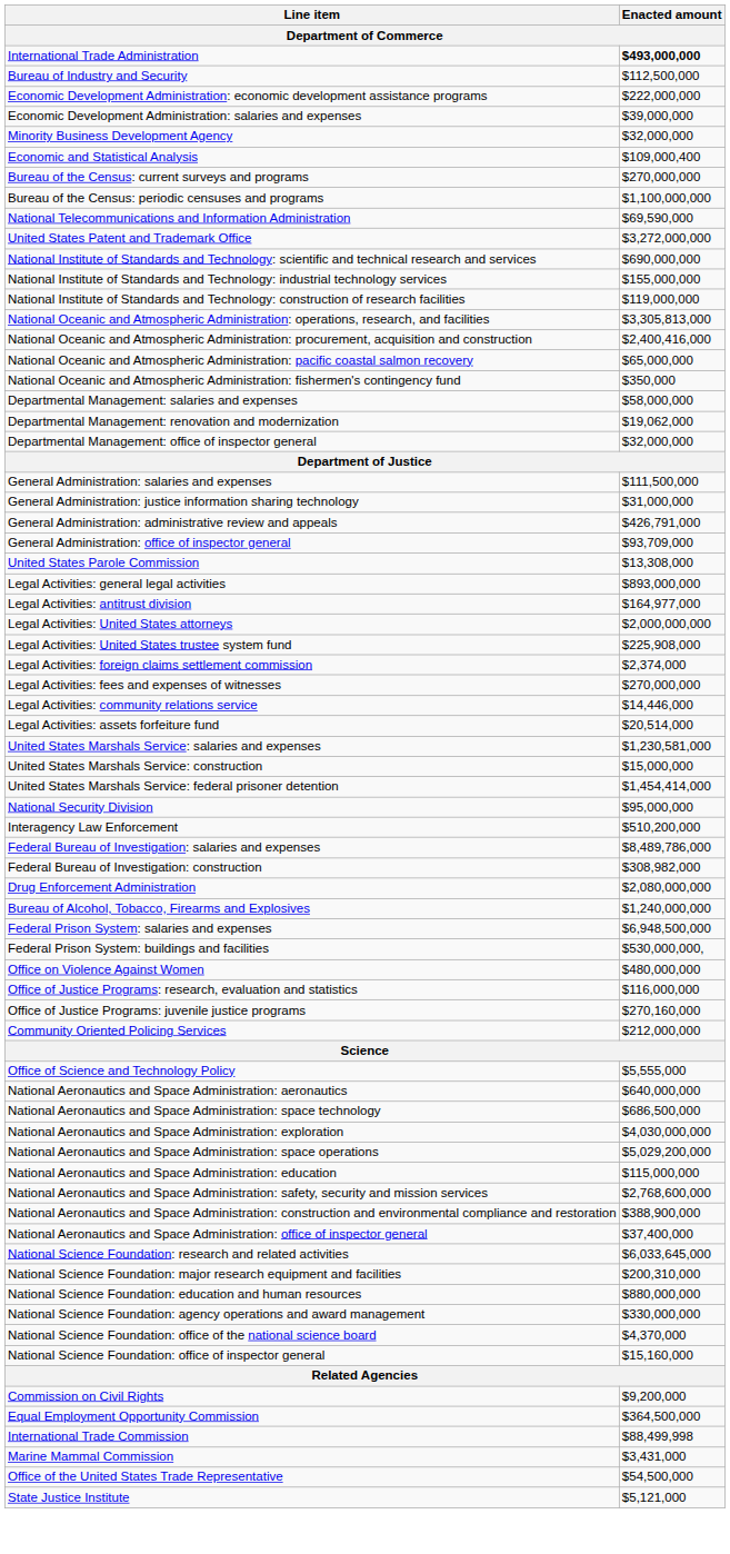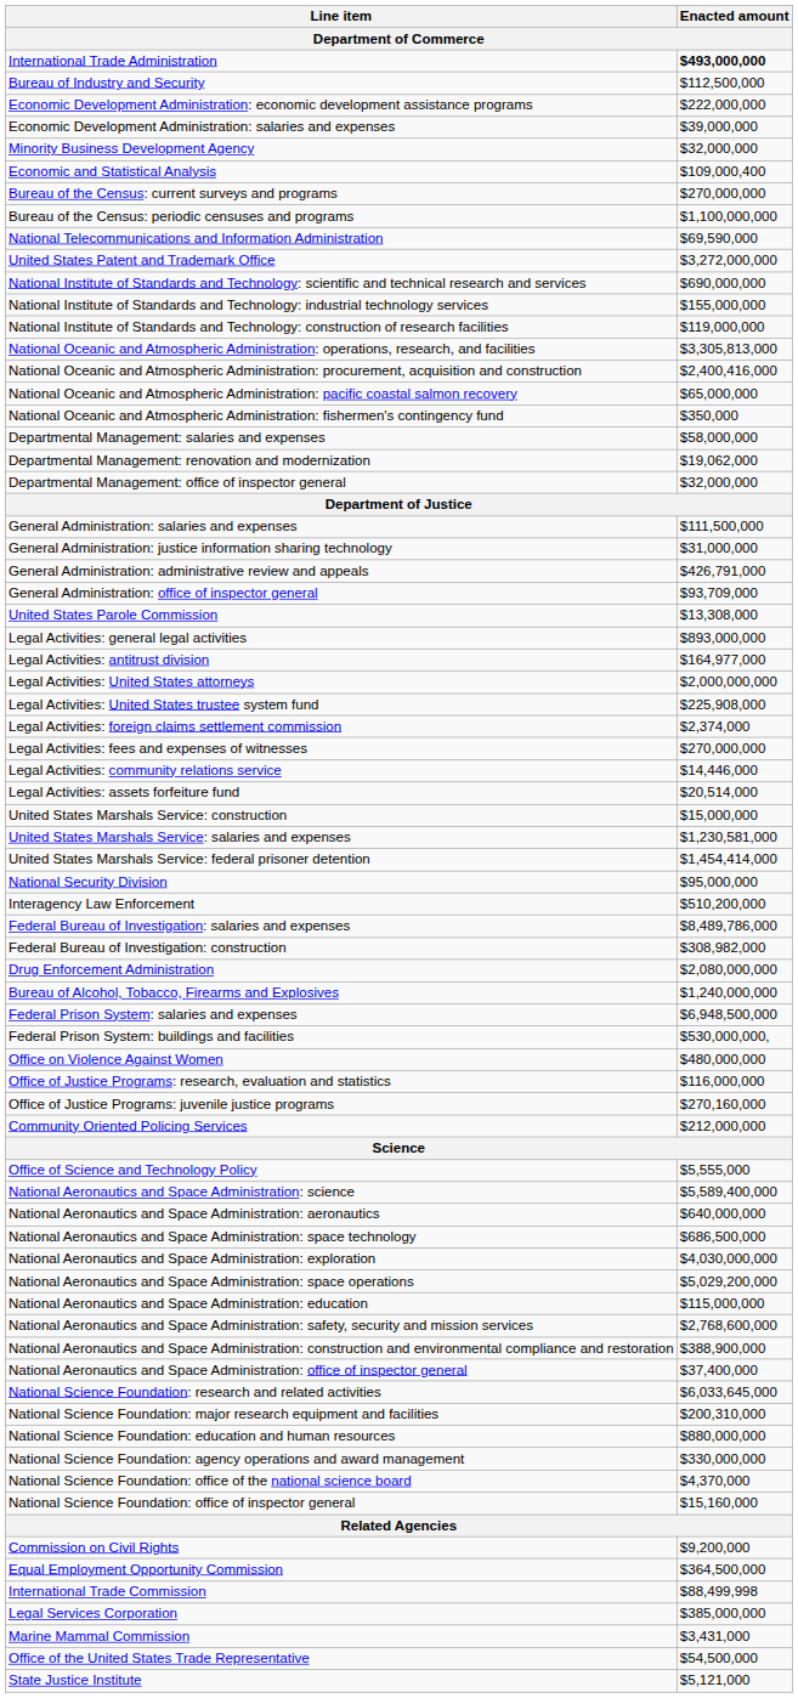 <table class="wikitable sortable">
 <tr>
 <th>Line item</th>
 <th>Enacted amount</th>
 </tr>
 <tr>
 <th colspan=2>Department of Commerce</th>
 </tr>
 <tr>
 <td><a href='#'>International Trade Administration</a></td>
 <td><strong>$493,000,000</strong></td>
 </tr>
 <tr>
 <td><a href='#'>Bureau of Industry and Security</a></td>
 <td>$112,500,000</td>
 </tr>
 <tr>
 <td><a href='#'>Economic Development Administration</a>: economic development assistance programs</td>
 <td>$222,000,000</td>
 </tr>
 <tr>
 <td>Economic Development Administration: salaries and expenses</td>
 <td>$39,000,000</td>
 </tr>
 <tr>
 <td><a href='#'>Minority Business Development Agency</a></td>
 <td>$32,000,000</td>
 </tr>
 <tr>
 <td><a href='#'>Economic and Statistical Analysis</a></td>
 <td>$109,000,400</td>
 </tr>
 <tr>
 <td><a href='#'>Bureau of the Census</a>: current surveys and programs</td>
 <td>$270,000,000</td>
 </tr>
 <tr>
 <td>Bureau of the Census: periodic censuses and programs</td>
 <td>$1,100,000,000</td>
 </tr>
 <tr>
 <td><a href='#'>National Telecommunications and Information Administration</a></td>
 <td>$69,590,000</td>
 </tr>
 <tr>
 <td><a href='#'>United States Patent and Trademark Office</a></td>
 <td>$3,272,000,000</td>
 </tr>
 <tr>
 <td><a href='#'>National Institute of Standards and Technology</a>: scientific and technical research and services</td>
 <td>$690,000,000</td>
 </tr>
 <tr>
 <td>National Institute of Standards and Technology: industrial technology services</td>
 <td>$155,000,000</td>
 </tr>
 <tr>
 <td>National Institute of Standards and Technology: construction of research facilities</td>
 <td>$119,000,000</td>
 </tr>
 <tr>
 <td><a href='#'>National Oceanic and Atmospheric Administration</a>: operations, research, and facilities</td>
 <td>$3,305,813,000</td>
 </tr>
 <tr>
 <td>National Oceanic and Atmospheric Administration: procurement, acquisition and construction</td>
 <td>$2,400,416,000</td>
 </tr>
 <tr>
 <td>National Oceanic and Atmospheric Administration: <a href='#'>pacific coastal salmon recovery</a></td>
 <td>$65,000,000</td>
 </tr>
 <tr>
 <td>National Oceanic and Atmospheric Administration: fishermen's contingency fund</td>
 <td>$350,000</td>
 </tr>
 <tr>
 <td>Departmental Management: salaries and expenses</td>
 <td>$58,000,000</td>
 </tr>
 <tr>
 <td>Departmental Management: renovation and modernization</td>
 <td>$19,062,000</td>
 </tr>
 <tr>
 <td>Departmental Management: office of inspector general</td>
 <td>$32,000,000</td>
 </tr>
 <tr>
 <th colspan=2>Department of Justice</th>
 </tr>
 <tr>
 <td>General Administration: salaries and expenses</td>
 <td>$111,500,000</td>
 </tr>
 <tr>
 <td>General Administration: justice information sharing technology</td>
 <td>$31,000,000</td>
 </tr>
 <tr>
 <td>General Administration: administrative review and appeals</td>
 <td>$426,791,000</td>
 </tr>
 <tr>
 <td>General Administration: <a href='#'>office of inspector general</a></td>
 <td>$93,709,000</td>
 </tr>
 <tr>
 <td><a href='#'>United States Parole Commission</a></td>
 <td>$13,308,000</td>
 </tr>
 <tr>
 <td>Legal Activities: general legal activities</td>
 <td>$893,000,000</td>
 </tr>
 <tr>
 <td>Legal Activities: <a href='#'>antitrust division</a></td>
 <td>$164,977,000</td>
 </tr>
 <tr>
 <td>Legal Activities: <a href='#'>United States attorneys</a></td>
 <td>$2,000,000,000</td>
 </tr>
 <tr>
 <td>Legal Activities: <a href='#'>United States trustee</a> system fund</td>
 <td>$225,908,000</td>
 </tr>
 <tr>
 <td>Legal Activities: <a href='#'>foreign claims settlement commission</a></td>
 <td>$2,374,000</td>
 </tr>
 <tr>
 <td>Legal Activities: fees and expenses of witnesses</td>
 <td>$270,000,000</td>
 </tr>
 <tr>
 <td>Legal Activities: <a href='#'>community relations service</a></td>
 <td>$14,446,000</td>
 </tr>
 <tr>
 <td>Legal Activities: assets forfeiture fund</td>
 <td>$20,514,000</td>
 </tr>
 <tr>
+<td>United States Marshals Service: construction</td>
+<td>$15,000,000</td>
+</tr>
+<tr>
 <td><a href='#'>United States Marshals Service</a>: salaries and expenses</td>
 <td>$1,230,581,000</td>
-</tr>
-<tr>
-<td>United States Marshals Service: construction</td>
-<td>$15,000,000</td>
 </tr>
 <tr>
 <td>United States Marshals Service: federal prisoner detention</td>
 <td>$1,454,414,000</td>
 </tr>
 <tr>
 <td><a href='#'>National Security Division</a></td>
 <td>$95,000,000</td>
 </tr>
 <tr>
 <td>Interagency Law Enforcement</td>
 <td>$510,200,000</td>
 </tr>
 <tr>
 <td><a href='#'>Federal Bureau of Investigation</a>: salaries and expenses</td>
 <td>$8,489,786,000</td>
 </tr>
 <tr>
 <td>Federal Bureau of Investigation: construction</td>
 <td>$308,982,000</td>
 </tr>
 <tr>
 <td><a href='#'>Drug Enforcement Administration</a></td>
 <td>$2,080,000,000</td>
 </tr>
 <tr>
 <td><a href='#'>Bureau of Alcohol, Tobacco, Firearms and Explosives</a></td>
 <td>$1,240,000,000</td>
 </tr>
 <tr>
 <td><a href='#'>Federal Prison System</a>: salaries and expenses</td>
 <td>$6,948,500,000</td>
 </tr>
 <tr>
 <td>Federal Prison System: buildings and facilities</td>
 <td>$530,000,000,</td>
 </tr>
 <tr>
 <td><a href='#'>Office on Violence Against Women</a></td>
 <td>$480,000,000</td>
 </tr>
 <tr>
 <td><a href='#'>Office of Justice Programs</a>: research, evaluation and statistics</td>
 <td>$116,000,000</td>
 </tr>
 <tr>
 <td>Office of Justice Programs: juvenile justice programs</td>
 <td>$270,160,000</td>
 </tr>
 <tr>
 <td><a href='#'>Community Oriented Policing Services</a></td>
 <td>$212,000,000</td>
 </tr>
 <tr>
 <th colspan=2>Science</th>
 </tr>
 <tr>
 <td><a href='#'>Office of Science and Technology Policy</a></td>
 <td>$5,555,000</td>
+</tr>
+<tr>
+<td><a href='#'>National Aeronautics and Space Administration</a>: science</td>
+<td>$5,589,400,000</td>
 </tr>
 <tr>
 <td>National Aeronautics and Space Administration: aeronautics</td>
 <td>$640,000,000</td>
 </tr>
 <tr>
 <td>National Aeronautics and Space Administration: space technology</td>
 <td>$686,500,000</td>
 </tr>
 <tr>
 <td>National Aeronautics and Space Administration: exploration</td>
 <td>$4,030,000,000</td>
 </tr>
 <tr>
 <td>National Aeronautics and Space Administration: space operations</td>
 <td>$5,029,200,000</td>
 </tr>
 <tr>
 <td>National Aeronautics and Space Administration: education</td>
 <td>$115,000,000</td>
 </tr>
 <tr>
 <td>National Aeronautics and Space Administration: safety, security and mission services</td>
 <td>$2,768,600,000</td>
 </tr>
 <tr>
 <td>National Aeronautics and Space Administration: construction and environmental compliance and restoration</td>
 <td>$388,900,000</td>
 </tr>
 <tr>
 <td>National Aeronautics and Space Administration: <a href='#'>office of inspector general</a></td>
 <td>$37,400,000</td>
 </tr>
 <tr>
 <td><a href='#'>National Science Foundation</a>: research and related activities</td>
 <td>$6,033,645,000</td>
 </tr>
 <tr>
 <td>National Science Foundation: major research equipment and facilities</td>
 <td>$200,310,000</td>
 </tr>
 <tr>
 <td>National Science Foundation: education and human resources</td>
 <td>$880,000,000</td>
 </tr>
 <tr>
 <td>National Science Foundation: agency operations and award management</td>
 <td>$330,000,000</td>
 </tr>
 <tr>
 <td>National Science Foundation: office of the <a href='#'>national science board</a></td>
 <td>$4,370,000</td>
 </tr>
 <tr>
 <td>National Science Foundation: office of inspector general</td>
 <td>$15,160,000</td>
 </tr>
 <tr>
 <th colspan=2>Related Agencies</th>
 </tr>
 <tr>
 <td><a href='#'>Commission on Civil Rights</a></td>
 <td>$9,200,000</td>
 </tr>
 <tr>
 <td><a href='#'>Equal Employment Opportunity Commission</a></td>
 <td>$364,500,000</td>
 </tr>
 <tr>
 <td><a href='#'>International Trade Commission</a></td>
 <td>$88,499,998</td>
 </tr>
 <tr>
+<td><a href='#'>Legal Services Corporation</a></td>
+<td>$385,000,000</td>
+</tr>
+<tr>
 <td><a href='#'>Marine Mammal Commission</a></td>
 <td>$3,431,000</td>
 </tr>
 <tr>
 <td><a href='#'>Office of the United States Trade Representative</a></td>
 <td>$54,500,000</td>
 </tr>
 <tr>
 <td><a href='#'>State Justice Institute</a></td>
 <td>$5,121,000</td>
 </tr>
 </table>
